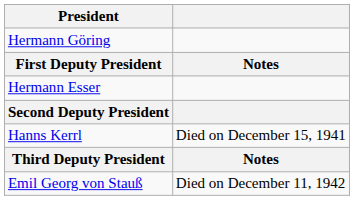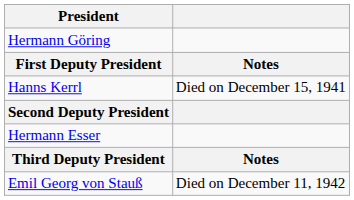 <table class="wikitable">
 <tr>
 <th>President</th>
 <th></th>
 </tr>
 <tr>
 <td><a href='#'>Hermann Göring</a></td>
 <td></td>
 </tr>
 <tr>
 <th>First Deputy President</th>
 <th>Notes</th>
 </tr>
 <tr>
-<td><a href='#'>Hermann Esser</a></td>
-<td></td>
+<td><a href='#'>Hanns Kerrl</a></td>
+<td>Died on December 15, 1941</td>
 </tr>
 <tr>
 <th>Second Deputy President</th>
 <th></th>
 </tr>
 <tr>
-<td><a href='#'>Hanns Kerrl</a></td>
-<td>Died on December 15, 1941</td>
+<td><a href='#'>Hermann Esser</a></td>
+<td></td>
 </tr>
 <tr>
 <th>Third Deputy President</th>
 <th>Notes</th>
 </tr>
 <tr>
 <td><a href='#'>Emil Georg von Stauß</a></td>
 <td>Died on December 11, 1942</td>
 </tr>
 </table>
